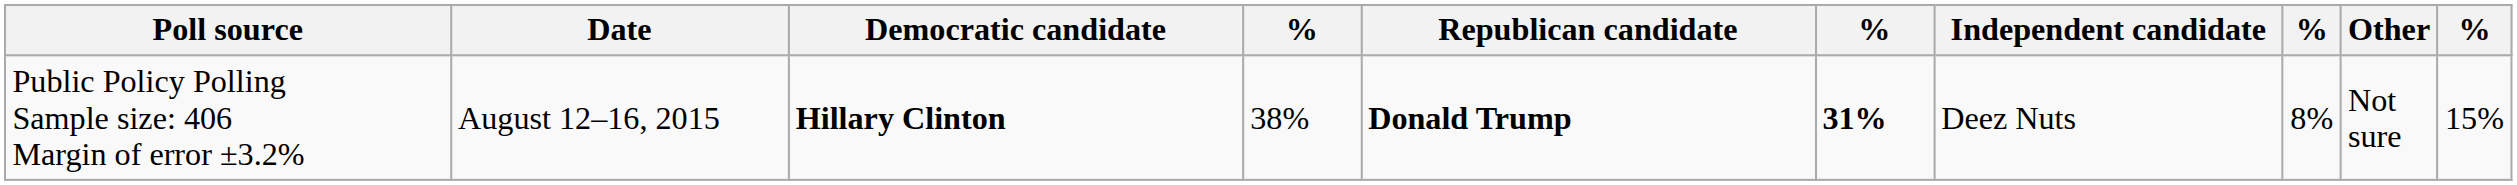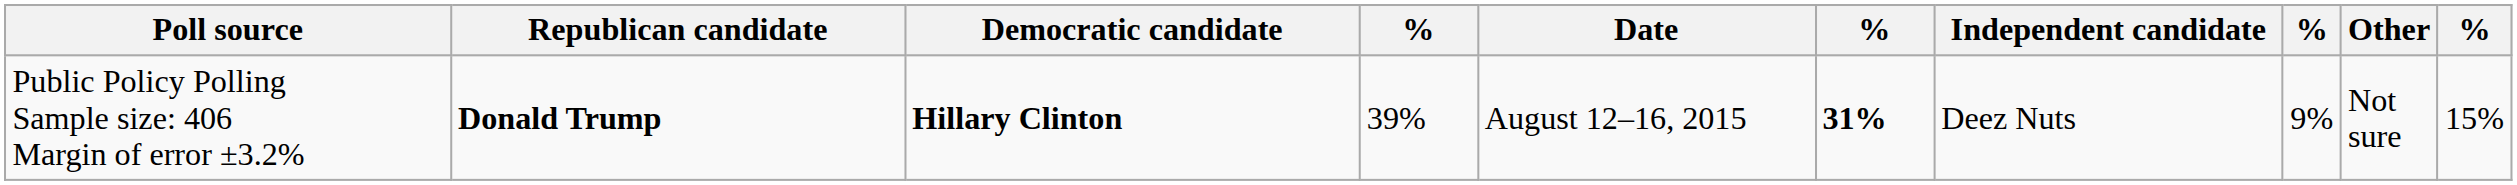 <table class="wikitable">
 <tr style="background:lightgrey;">
 <th style="width:20%;">Poll source</th>
-<th style="width:15%;">Date</th>
+<th style="width:20%;">Republican candidate</th>
 <th style="width:20%;">Democratic candidate</th>
 <th style="width:5%;">%</th>
-<th style="width:20%;">Republican candidate</th>
+<th style="width:15%;">Date</th>
 <th style="width:5%;">%</th>
 <th style="width:20%;">Independent candidate</th>
 <th style="width:5%;">%</th>
 <th style="width:20%;">Other</th>
 <th style="width:5%;">%</th>
 </tr>
 <tr>
 <td>Public Policy Polling<br>Sample size: 406<br>Margin of error ±3.2%</td>
+<td><strong>Donald Trump</strong></td>
+<td><strong>Hillary Clinton</strong></td>
+<td>39%</td>
 <td>August 12–16, 2015</td>
-<td><strong>Hillary Clinton</strong></td>
-<td>38%</td>
-<td><strong>Donald Trump</strong></td>
 <td><strong>31%</strong></td>
 <td>Deez Nuts</td>
-<td>8%</td>
+<td>9%</td>
 <td>Not sure</td>
 <td>15%</td>
 </tr>
 </table>
